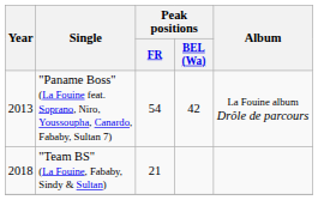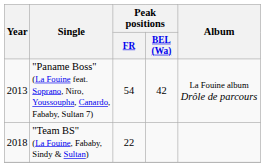 <table class="wikitable">
 <tr>
 <th align="center" rowspan="2" width="10">Year</th>
 <th align="center" rowspan="2" width="120">Single</th>
 <th align="center" colspan="2" width="20">Peak positions</th>
 <th align="center" rowspan="2" width="120">Album</th>
 </tr>
 <tr>
 <th scope="col" style="width:3em;font-size:90%;"><a href='#'>FR</a><br></th>
 <th scope="col" style="width:3em;font-size:90%;"><a href='#'>BEL <br>(Wa)</a><br></th>
 </tr>
 <tr>
 <td>2013</td>
 <td>"Paname Boss" <br><small>(<a href='#'>La Fouine</a> feat. <a href='#'>Soprano</a>, Niro,<br> <a href='#'>Youssoupha</a>, <a href='#'>Canardo</a>, Fababy, Sultan 7)</small></td>
 <td style="text-align:center;">54</td>
 <td style="text-align:center;">42</td>
 <td style="text-align:center;"><small>La Fouine album</small> <br><em>Drôle de parcours</em></td>
 </tr>
 <tr>
 <td>2018</td>
 <td>"Team BS" <br><small>(<a href='#'>La Fouine</a>, Fababy, Sindy & <a href='#'>Sultan</a>)</small></td>
-<td style="text-align:center;">21</td>
+<td style="text-align:center;">22</td>
 <td style="text-align:center;"></td>
 <td style="text-align:center;"></td>
 </tr>
 <tr>
 </tr>
 </table>
